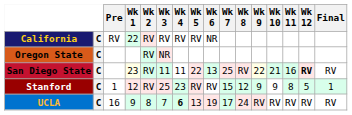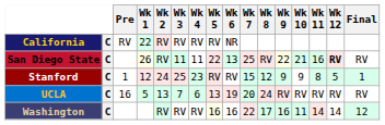 <table class="wikitable" style="white-space:nowrap;font-size:90%;">
 <tr>
 <th colspan=2 style="background:white; border-top-style:hidden; border-left-style:hidden;"> </th>
 <th>Pre</th>
 <th>Wk<br>1</th>
 <th>Wk<br>2</th>
 <th>Wk<br>3</th>
 <th>Wk<br>4</th>
 <th>Wk<br>5</th>
 <th>Wk<br>6</th>
 <th>Wk<br>7</th>
 <th>Wk<br>8</th>
 <th>Wk<br>9</th>
 <th>Wk<br>10</th>
 <th>Wk<br>11</th>
 <th>Wk<br>12</th>
 <th>Final</th>
 </tr>
 <tr style="text-align:center;">
 <th style="background:#191970; color:#FCD116;">California</th>
 <th>C</th>
 <td style="background:#FFF;"> RV</td>
 <td style="background:#D8FFEB;"> 22</td>
 <td style="background:#FFE6E6;"> RV</td>
 <td style="background:#FFF;"> RV</td>
 <td style="background:#FFF;"> RV</td>
 <td style="background:#FFF;"> RV</td>
 <td style="background:#FFF;"> NR</td>
 <td style="background:#FFF;"></td>
 <td style="background:#FFF;"></td>
 <td style="background:#FFF;"></td>
 <td style="background:#FFF;"></td>
 <td style="background:#FFF;"></td>
 <td style="background:#FFF;"></td>
 <td style="background:#FFF;"></td>
 </tr>
 <tr style="text-align:center;">
-<th style="background:#D85A1A; color:#000000;">Oregon State</th>
-<th>C</th>
-<td style="background:#FFF;"></td>
-<td style="background:#FFF;"></td>
-<td style="background:#D8FFEB;"> RV</td>
-<td style="background:#FFE6E6;"> NR</td>
-<td style="background:#FFF;"></td>
-<td style="background:#FFF;"></td>
-<td style="background:#FFF;"></td>
-<td style="background:#FFF;"></td>
-<td style="background:#FFF;"></td>
-<td style="background:#FFF;"></td>
-<td style="background:#FFF;"></td>
-<td style="background:#FFF;"></td>
-<td style="background:#FFF;"></td>
-<td style="background:#FFF;"></td>
-</tr>
-<tr style="text-align:center;">
 <th style="background:#c41230; color:#000;">San Diego State</th>
 <th>C</th>
 <td style="background:#FFF;"></td>
-<td style="background:#FFFFE6;"> 23</td>
+<td style="background:#FFFFE6;"> 26</td>
 <td style="background:#D8FFEB;"> RV</td>
 <td style="background:#D8FFEB;"> 11</td>
 <td style="background:#FFF;"> 11</td>
 <td style="background:#FFE6E6;"> 22</td>
 <td style="background:#D8FFEB;"> 13</td>
 <td style="background:#FFE6E6;"> 25</td>
 <td style="background:#FFE6E6;"> RV</td>
 <td style="background:#FFFFE6;"> 22</td>
 <td style="background:#D8FFEB;"> 21</td>
 <td style="background:#D8FFEB;"> 16</td>
 <td style="background:#FFE6E6;"><strong> RV</strong></td>
 <td style="background:#FFF;"> RV</td>
 </tr>
 <tr style="text-align:center;">
 <th style="background:#990000; color:#FFFFFF;">Stanford</th>
 <th>C</th>
 <td style="background:#FFF;"> 1</td>
 <td style="background:#FFE6E6;"> 12</td>
-<td style="background:#FFE6E6;"> RV</td>
+<td style="background:#FFE6E6;"> 24</td>
 <td style="background:#FFE6E6;"> 25</td>
 <td style="background:#D8FFEB;"> 23</td>
 <td style="background:#FFE6E6;"> RV</td>
 <td style="background:#FFF;"> RV</td>
 <td style="background:#D8FFEB;"> 15</td>
 <td style="background:#D8FFEB;"> 12</td>
 <td style="background:#D8FFEB;"> 9</td>
 <td style="background:#FFF;"> 9</td>
 <td style="background:#D8FFEB;"> 8</td>
 <td style="background:#D8FFEB;"> 5</td>
 <td style="background:#D8FFEB;"> 1</td>
 </tr>
 <tr style="text-align:center;">
 <th style="background:#0073CF; color:#FEBB36;">UCLA</th>
 <th>C</th>
 <td style="background:#FFF;"> 16</td>
-<td style="background:#D8FFEB;"> 9</td>
-<td style="background:#D8FFEB;"> 8</td>
+<td style="background:#D8FFEB;"> 5</td>
+<td style="background:#D8FFEB;"> 13</td>
 <td style="background:#D8FFEB;"> 7</td>
-<td style="background:#D8FFEB;"><strong> 6</strong></td>
+<td style="background:#D8FFEB;"> 6</td>
 <td style="background:#FFE6E6;"> 13</td>
 <td style="background:#FFE6E6;"> 19</td>
-<td style="background:#D8FFEB;"> 17</td>
+<td style="background:#D8FFEB;"> 20</td>
 <td style="background:#FFE6E6;"> 24</td>
 <td style="background:#FFE6E6;"> RV</td>
 <td style="background:#FFF;"> RV</td>
 <td style="background:#FFF;"> RV</td>
 <td style="background:#FFF;"> RV</td>
 <td style="background:#FFF;"> RV</td>
 </tr>
+<tr style="text-align:center;">
+<th style="background:#3B3E72; color:#E2D2A3;">Washington</th>
+<th>C</th>
+<td style="background:#FFF;"></td>
+<td style="background:#FFF;"></td>
+<td style="background:#D8FFEB;"> RV</td>
+<td style="background:#FFF;"> RV</td>
+<td style="background:#FFF;"> RV</td>
+<td style="background:#FFFFE6;"> 16</td>
+<td style="background:#FFF;"> 16</td>
+<td style="background:#FFE6E6;"> 22</td>
+<td style="background:#D8FFEB;"> 17</td>
+<td style="background:#D8FFEB;"> 16</td>
+<td style="background:#D8FFEB;"> 11</td>
+<td style="background:#FFE6E6;"> 14</td>
+<td style="background:#FFF;"> 14</td>
+<td style="background:#D8FFEB;"> 12</td>
+</tr>
 </table>
